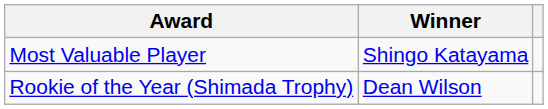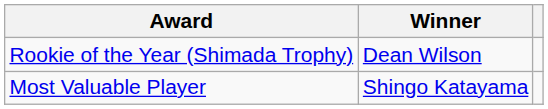 <table class="wikitable">
 <tr>
 <th>Award</th>
 <th>Winner</th>
 <th></th>
 </tr>
 <tr>
+<td><a href='#'>Rookie of the Year (Shimada Trophy)</a></td>
+<td> <a href='#'>Dean Wilson</a></td>
+<td></td>
+</tr>
+<tr>
 <td><a href='#'>Most Valuable Player</a></td>
 <td> <a href='#'>Shingo Katayama</a></td>
 <td></td>
 </tr>
-<tr>
-<td><a href='#'>Rookie of the Year (Shimada Trophy)</a></td>
-<td> <a href='#'>Dean Wilson</a></td>
-<td></td>
-</tr>
 </table>
